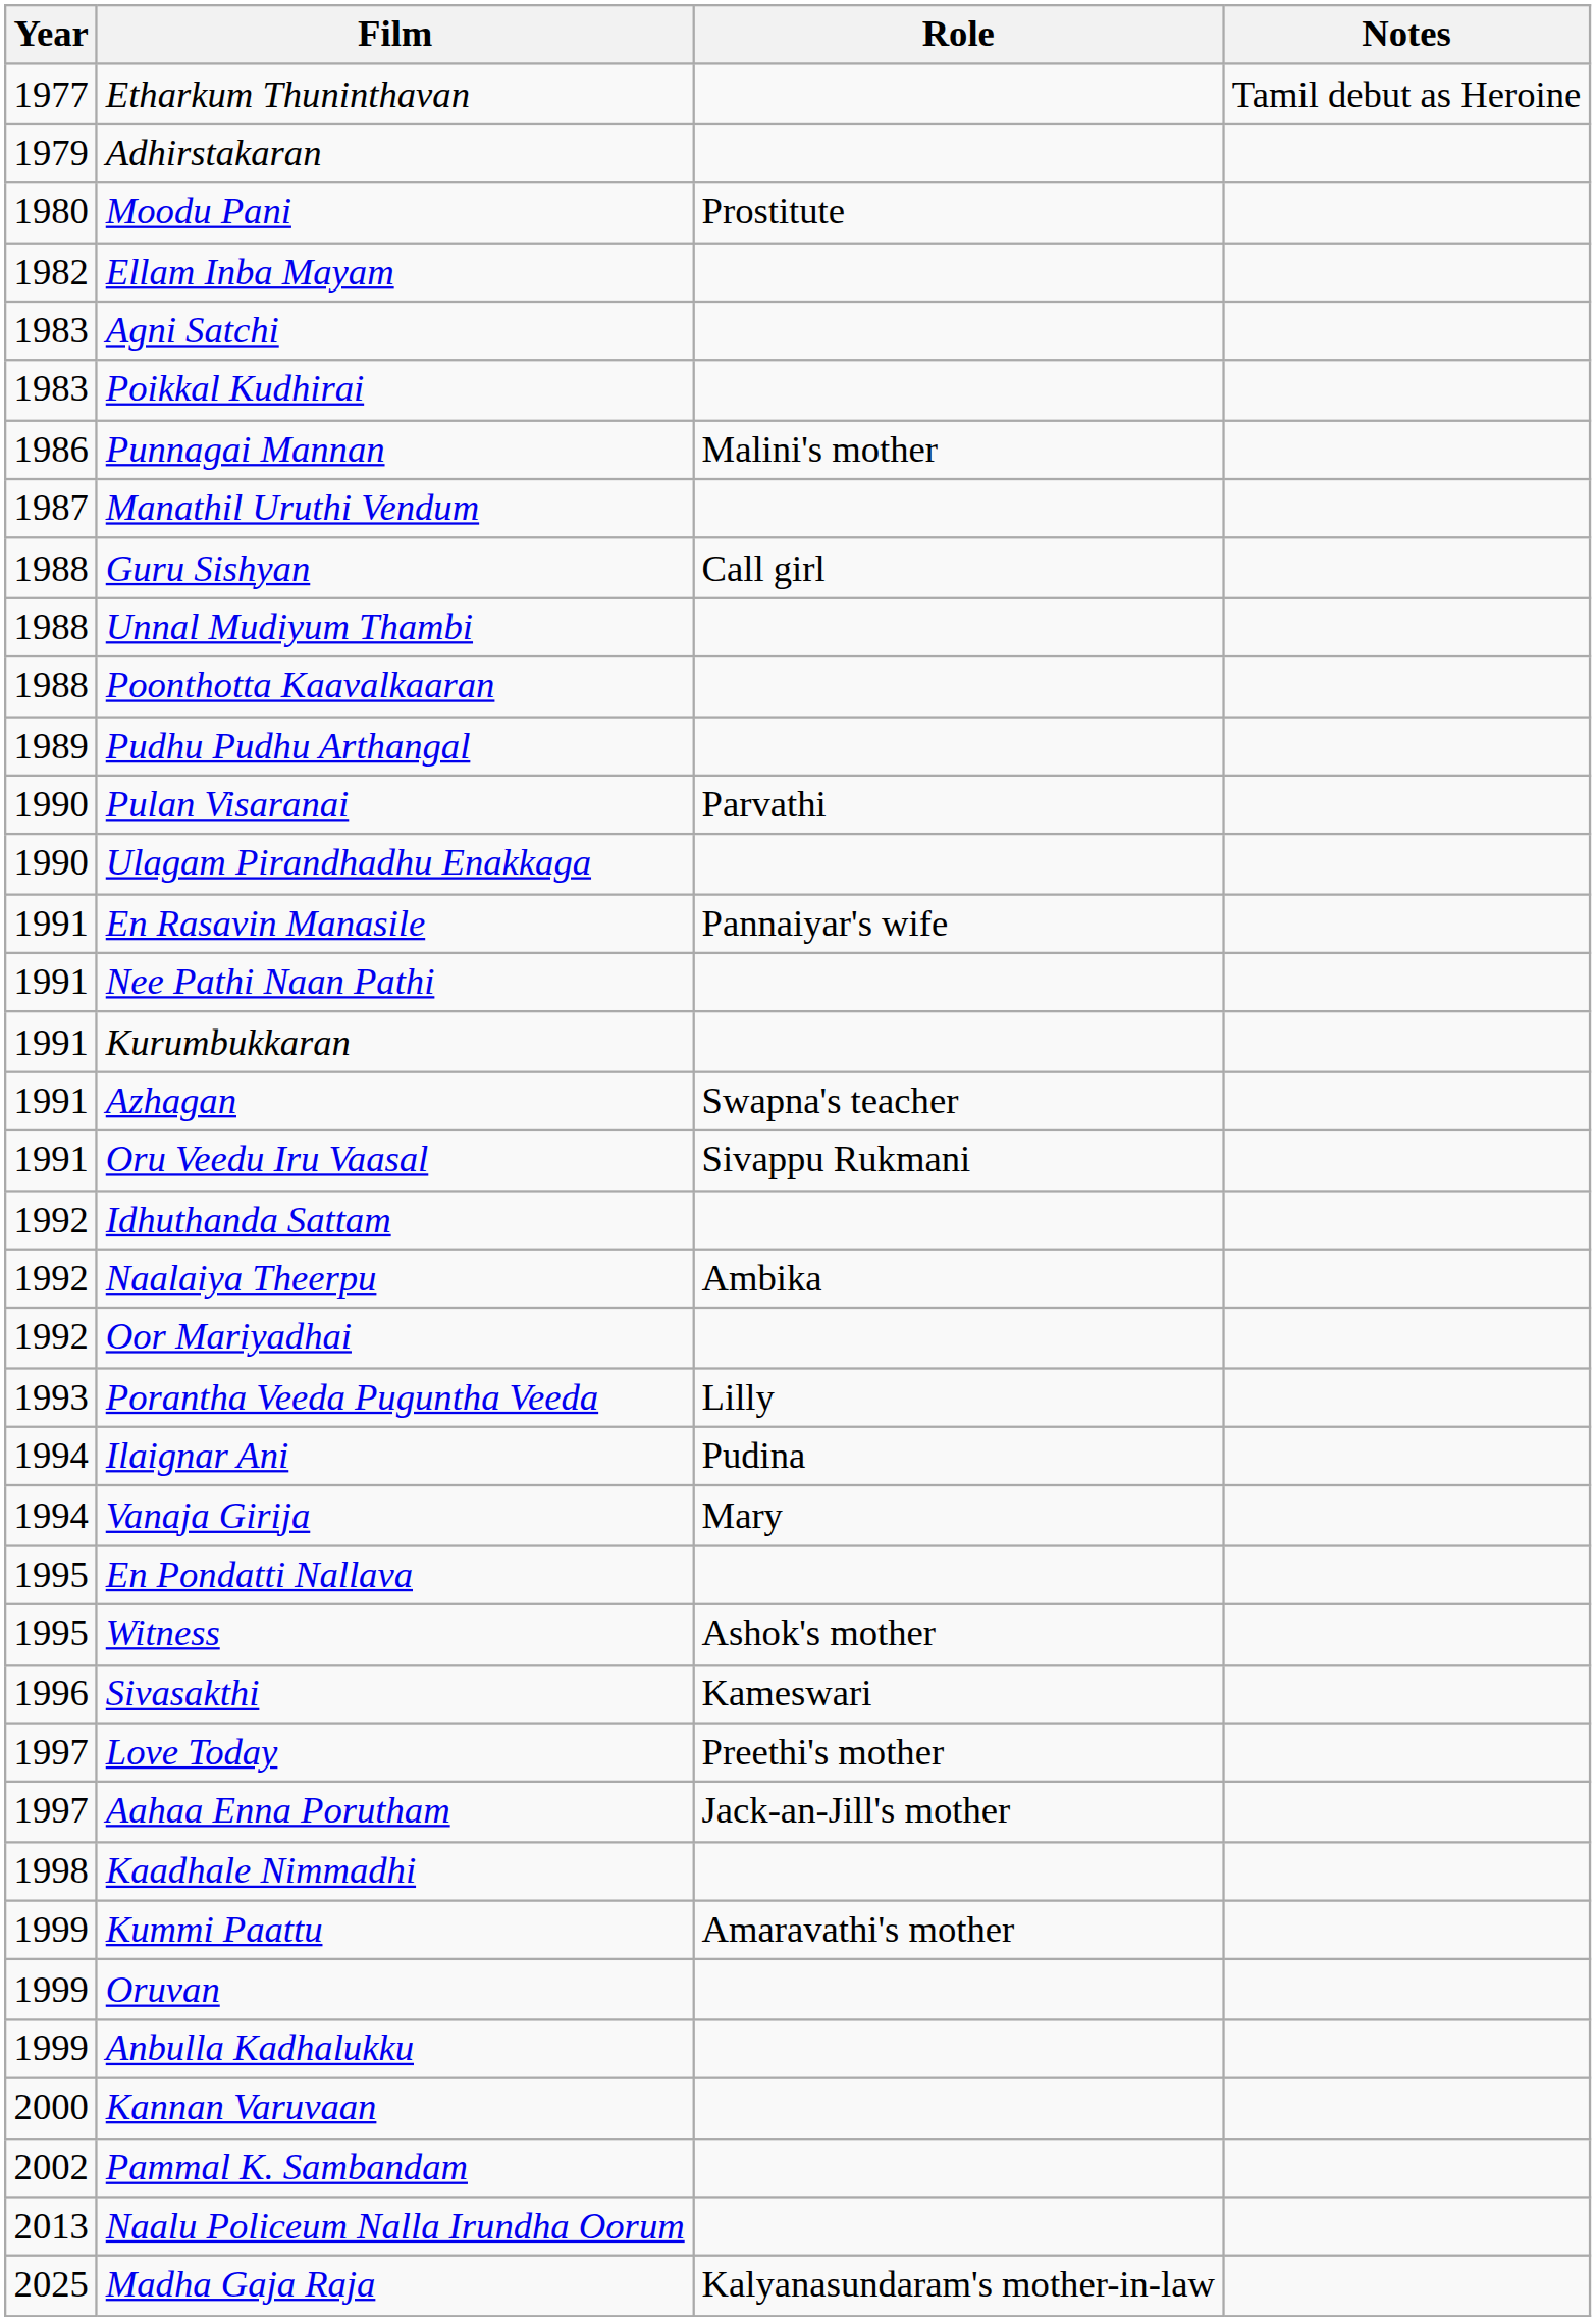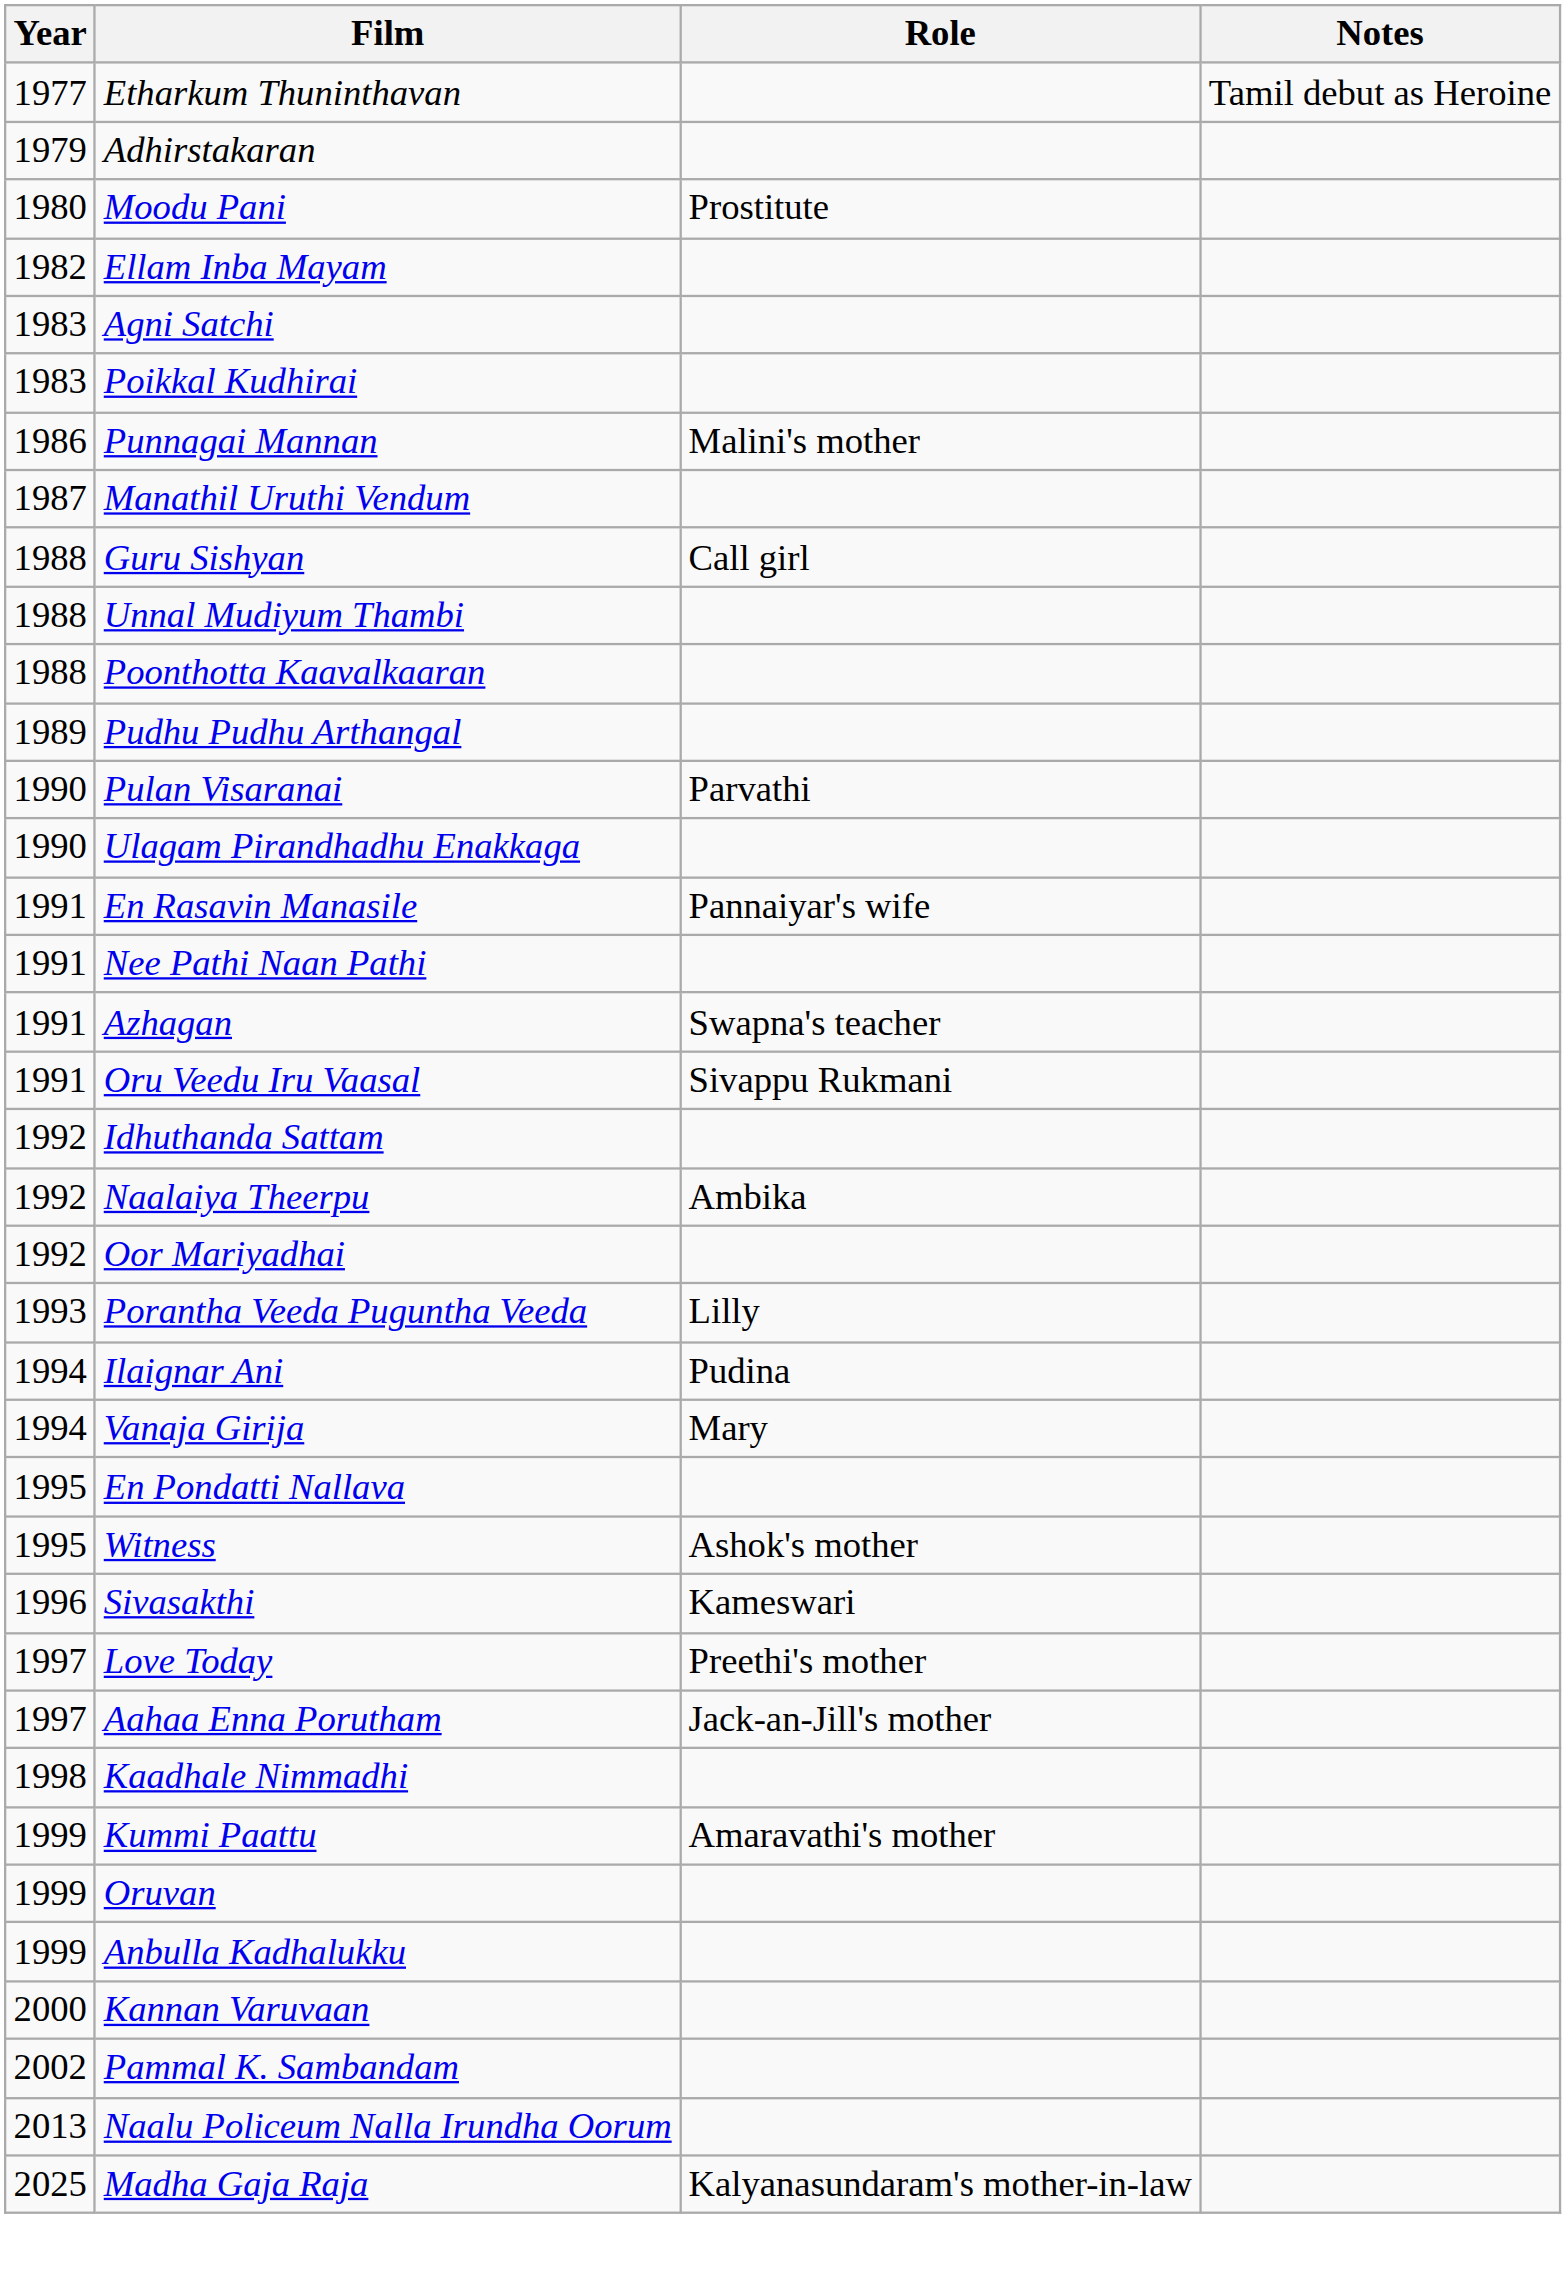 <table class="wikitable">
 <tr>
 <th>Year</th>
 <th>Film</th>
 <th>Role</th>
 <th>Notes</th>
 </tr>
 <tr>
 <td>1977</td>
 <td><em>Etharkum Thuninthavan</em></td>
 <td></td>
 <td>Tamil debut as Heroine</td>
 </tr>
 <tr>
 <td>1979</td>
 <td><em>Adhirstakaran</em></td>
 <td></td>
 <td></td>
 </tr>
 <tr>
 <td>1980</td>
 <td><em><a href='#'>Moodu Pani</a></em></td>
 <td>Prostitute</td>
 <td></td>
 </tr>
 <tr>
 <td>1982</td>
 <td><a href='#'><em>Ellam Inba Mayam</em></a></td>
 <td></td>
 <td></td>
 </tr>
 <tr>
 <td>1983</td>
 <td><a href='#'><em>Agni Satchi</em></a></td>
 <td></td>
 <td></td>
 </tr>
 <tr>
 <td>1983</td>
 <td><em><a href='#'>Poikkal Kudhirai</a></em></td>
 <td></td>
 <td></td>
 </tr>
 <tr>
 <td>1986</td>
 <td><em><a href='#'>Punnagai Mannan</a></em></td>
 <td>Malini's mother</td>
 <td></td>
 </tr>
 <tr>
 <td>1987</td>
 <td><em><a href='#'>Manathil Uruthi Vendum</a></em></td>
 <td></td>
 <td></td>
 </tr>
 <tr>
 <td>1988</td>
 <td><a href='#'><em>Guru Sishyan</em></a></td>
 <td>Call girl</td>
 <td></td>
 </tr>
 <tr>
 <td>1988</td>
 <td><em><a href='#'>Unnal Mudiyum Thambi</a></em></td>
 <td></td>
 <td></td>
 </tr>
 <tr>
 <td>1988</td>
 <td><em><a href='#'>Poonthotta Kaavalkaaran</a></em></td>
 <td></td>
 <td></td>
 </tr>
 <tr>
 <td>1989</td>
 <td><em><a href='#'>Pudhu Pudhu Arthangal</a></em></td>
 <td></td>
 <td></td>
 </tr>
 <tr>
 <td>1990</td>
 <td><em><a href='#'>Pulan Visaranai</a></em></td>
 <td>Parvathi</td>
 <td></td>
 </tr>
 <tr>
 <td>1990</td>
 <td><em><a href='#'>Ulagam Pirandhadhu Enakkaga</a></em></td>
 <td></td>
 <td></td>
 </tr>
 <tr>
 <td>1991</td>
 <td><em><a href='#'>En Rasavin Manasile</a></em></td>
 <td>Pannaiyar's wife</td>
 <td></td>
 </tr>
 <tr>
 <td>1991</td>
 <td><em><a href='#'>Nee Pathi Naan Pathi</a></em></td>
-<td></td>
-<td></td>
-</tr>
-<tr>
-<td>1991</td>
-<td><em>Kurumbukkaran</em></td>
 <td></td>
 <td></td>
 </tr>
 <tr>
 <td>1991</td>
 <td><em><a href='#'>Azhagan</a></em></td>
 <td>Swapna's teacher</td>
 <td></td>
 </tr>
 <tr>
 <td>1991</td>
 <td><em><a href='#'>Oru Veedu Iru Vaasal</a></em></td>
 <td>Sivappu Rukmani</td>
 <td></td>
 </tr>
 <tr>
 <td>1992</td>
 <td><em><a href='#'>Idhuthanda Sattam</a></em></td>
 <td></td>
 <td></td>
 </tr>
 <tr>
 <td>1992</td>
 <td><em><a href='#'>Naalaiya Theerpu</a></em></td>
 <td>Ambika</td>
 <td></td>
 </tr>
 <tr>
 <td>1992</td>
 <td><em><a href='#'>Oor Mariyadhai</a></em></td>
 <td></td>
 <td></td>
 </tr>
 <tr>
 <td>1993</td>
 <td><em><a href='#'>Porantha Veeda Puguntha Veeda</a></em></td>
 <td>Lilly</td>
 <td></td>
 </tr>
 <tr>
 <td>1994</td>
 <td><em><a href='#'>Ilaignar Ani</a></em></td>
 <td>Pudina</td>
 <td></td>
 </tr>
 <tr>
 <td>1994</td>
 <td><em><a href='#'>Vanaja Girija</a></em></td>
 <td>Mary</td>
 <td></td>
 </tr>
 <tr>
 <td>1995</td>
 <td><em><a href='#'>En Pondatti Nallava</a></em></td>
 <td></td>
 <td></td>
 </tr>
 <tr>
 <td>1995</td>
 <td><a href='#'><em>Witness</em></a></td>
 <td>Ashok's mother</td>
 <td></td>
 </tr>
 <tr>
 <td>1996</td>
 <td><em><a href='#'>Sivasakthi</a></em></td>
 <td>Kameswari</td>
 <td></td>
 </tr>
 <tr>
 <td>1997</td>
 <td><a href='#'><em>Love Today</em></a></td>
 <td>Preethi's mother</td>
 <td></td>
 </tr>
 <tr>
 <td>1997</td>
 <td><em><a href='#'>Aahaa Enna Porutham</a></em></td>
 <td>Jack-an-Jill's mother</td>
 <td></td>
 </tr>
 <tr>
 <td>1998</td>
 <td><em><a href='#'>Kaadhale Nimmadhi</a></em></td>
 <td></td>
 <td></td>
 </tr>
 <tr>
 <td>1999</td>
 <td><em><a href='#'>Kummi Paattu</a></em></td>
 <td>Amaravathi's mother</td>
 <td></td>
 </tr>
 <tr>
 <td>1999</td>
 <td><em><a href='#'>Oruvan</a></em></td>
 <td></td>
 <td></td>
 </tr>
 <tr>
 <td>1999</td>
 <td><em><a href='#'>Anbulla Kadhalukku</a></em></td>
 <td></td>
 <td></td>
 </tr>
 <tr>
 <td>2000</td>
 <td><em><a href='#'>Kannan Varuvaan</a></em></td>
 <td></td>
 <td></td>
 </tr>
 <tr>
 <td>2002</td>
 <td><em><a href='#'>Pammal K. Sambandam</a></em></td>
 <td></td>
 <td></td>
 </tr>
 <tr>
 <td>2013</td>
 <td><em><a href='#'>Naalu Policeum Nalla Irundha Oorum</a></em></td>
 <td></td>
 <td></td>
 </tr>
 <tr>
 <td>2025</td>
 <td><em><a href='#'>Madha Gaja Raja</a></em></td>
 <td>Kalyanasundaram's mother-in-law</td>
 <td></td>
 </tr>
 </table>
